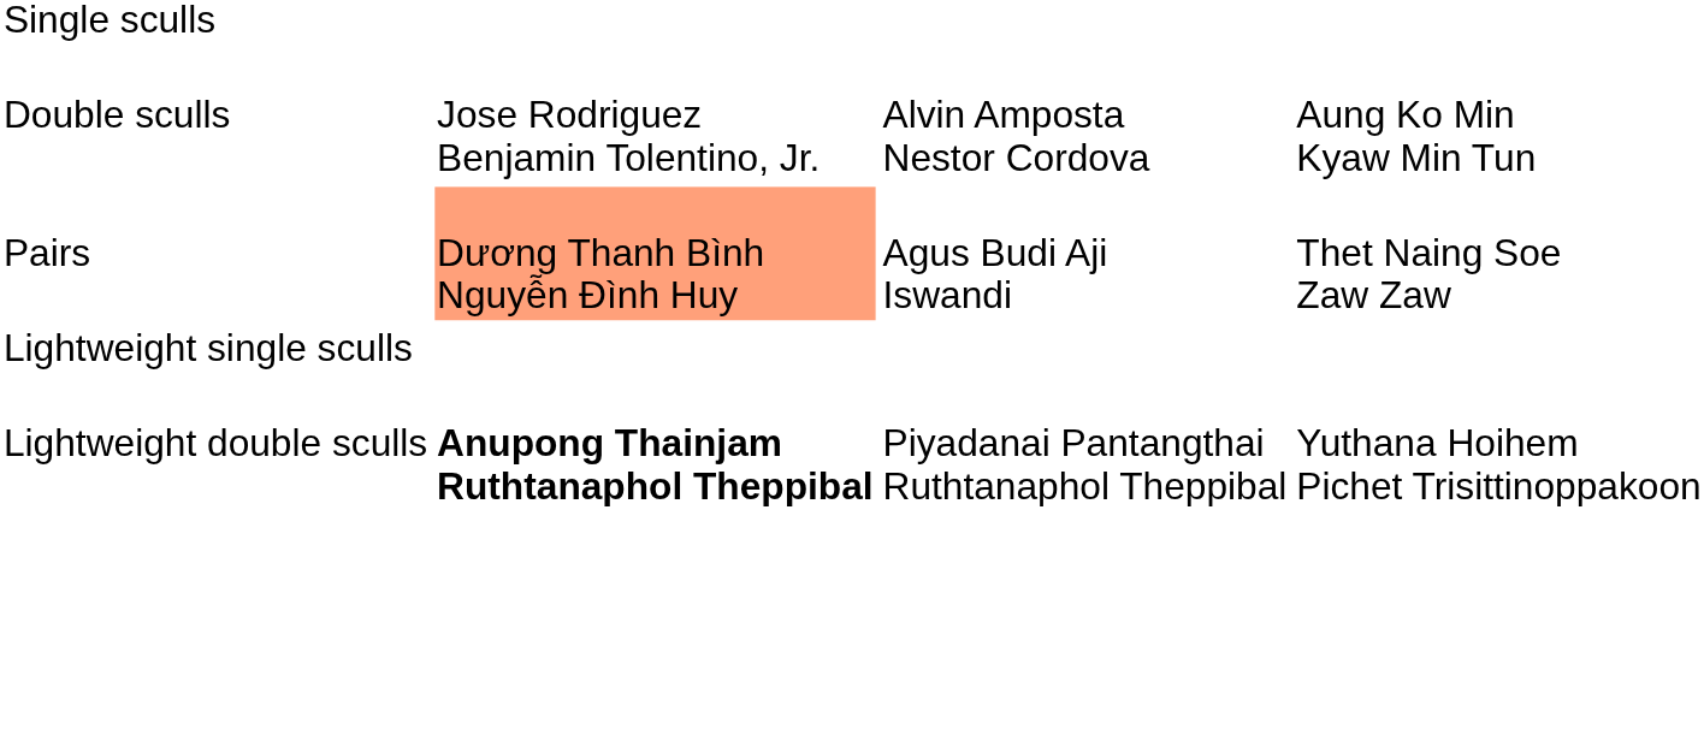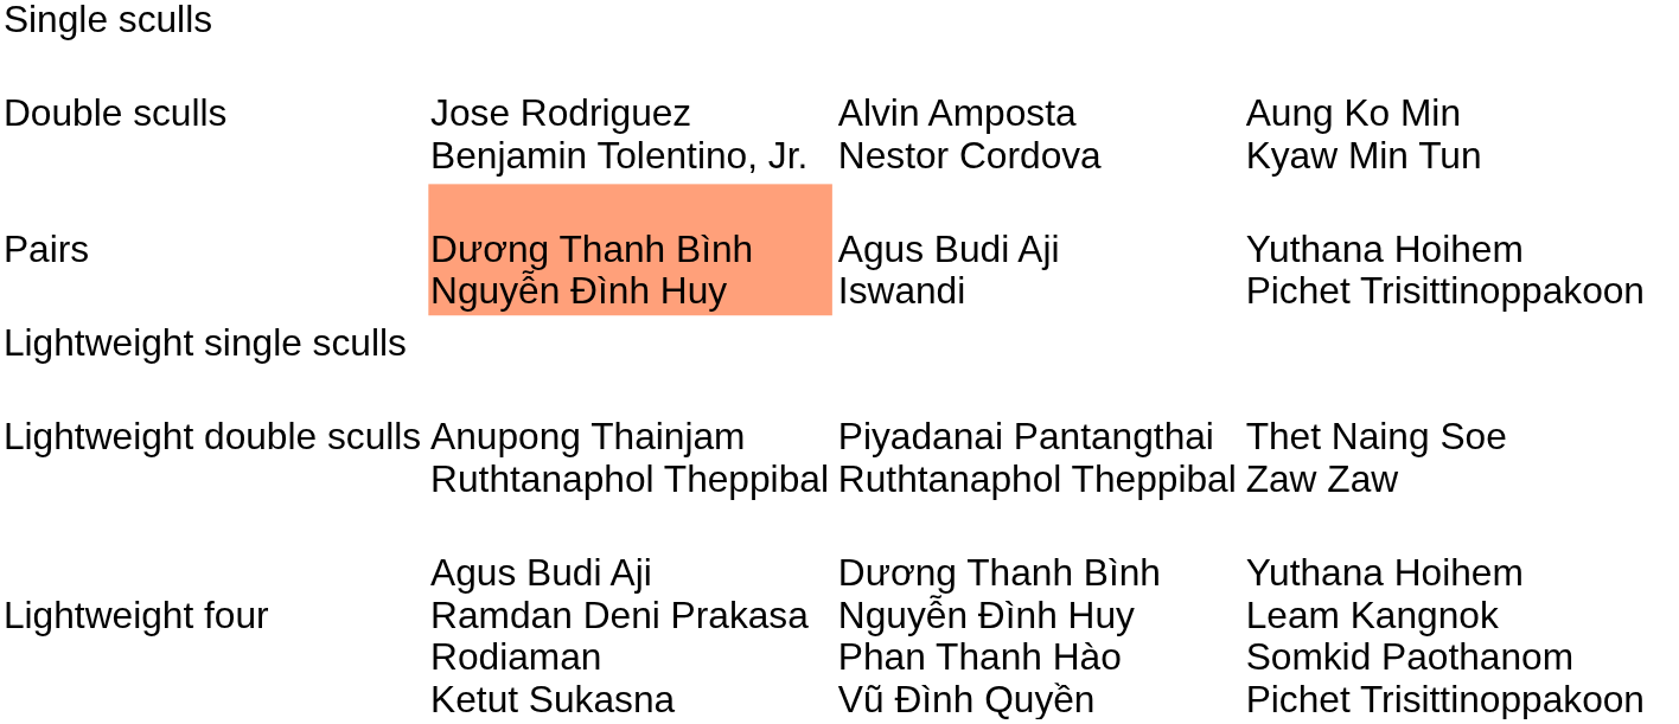 <table>
 <tr>
 <td>Single sculls</td>
 <td nowrap=true></td>
 <td></td>
 <td></td>
 </tr>
 <tr>
 <td>Double sculls</td>
 <td><br>Jose Rodriguez<br>Benjamin Tolentino, Jr.</td>
 <td><br>Alvin Amposta<br>Nestor Cordova</td>
 <td><br>Aung Ko Min<br>Kyaw Min Tun</td>
 </tr>
 <tr>
 <td>Pairs</td>
 <td style="background: lightsalmon;"><br>Dương Thanh Bình<br>Nguyễn Đình Huy</td>
 <td><br>Agus Budi Aji<br>Iswandi</td>
-<td><br>Thet Naing Soe<br>Zaw Zaw</td>
+<td nowrap=true><br>Yuthana Hoihem<br>Pichet Trisittinoppakoon</td>
 </tr>
 <tr>
 <td>Lightweight single sculls</td>
 <td></td>
 <td></td>
 <td></td>
 </tr>
 <tr>
 <td>Lightweight double sculls</td>
-<td><strong><br>Anupong Thainjam<br>Ruthtanaphol Theppibal</strong></td>
+<td><br>Anupong Thainjam<br>Ruthtanaphol Theppibal</td>
 <td nowrap=true><br>Piyadanai Pantangthai<br>Ruthtanaphol Theppibal</td>
-<td nowrap=true><br>Yuthana Hoihem<br>Pichet Trisittinoppakoon</td>
+<td><br>Thet Naing Soe<br>Zaw Zaw</td>
+</tr>
+<tr>
+<td>Lightweight four</td>
+<td><br>Agus Budi Aji<br>Ramdan Deni Prakasa<br>Rodiaman<br>Ketut Sukasna</td>
+<td><br>Dương Thanh Bình<br>Nguyễn Đình Huy<br>Phan Thanh Hào<br>Vũ Đình Quyền</td>
+<td><br>Yuthana Hoihem<br>Leam Kangnok<br>Somkid Paothanom<br>Pichet Trisittinoppakoon</td>
 </tr>
 </table>
